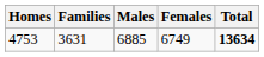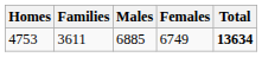 <table class="wikitable">
 <tr>
 <th>Homes</th>
 <th>Families</th>
 <th>Males</th>
 <th>Females</th>
 <th>Total</th>
 </tr>
 <tr>
 <td>4753</td>
-<td>3631</td>
+<td>3611</td>
 <td>6885</td>
 <td>6749</td>
 <td><strong>13634</strong></td>
 </tr>
 </table>
